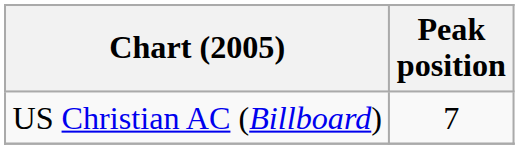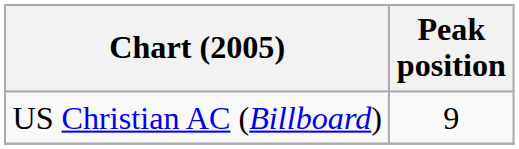 <table class="wikitable sortable plainrowheaders" style="text-align:center">
 <tr>
 <th scope="col">Chart (2005)</th>
 <th scope="col">Peak<br> position</th>
 </tr>
 <tr>
 <td align="left">US <a href='#'>Christian AC</a> (<em><a href='#'>Billboard</a></em>)</td>
-<td>7</td>
+<td>9</td>
 </tr>
 <tr>
 </tr>
 <tr>
 </tr>
 </table>
